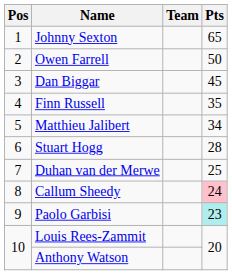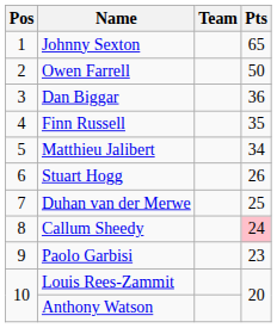 <table class="wikitable" style="text-align:center">
 <tr>
 <th>Pos</th>
 <th>Name</th>
 <th>Team</th>
 <th>Pts</th>
 </tr>
 <tr>
 <td>1</td>
 <td align="left"><a href='#'>Johnny Sexton</a></td>
 <td align="left"></td>
 <td>65</td>
 </tr>
 <tr>
 <td>2</td>
 <td align="left"><a href='#'>Owen Farrell</a></td>
 <td align="left"></td>
 <td>50</td>
 </tr>
 <tr>
 <td>3</td>
 <td align="left"><a href='#'>Dan Biggar</a></td>
 <td align="left"></td>
-<td>45</td>
+<td>36</td>
 </tr>
 <tr>
 <td>4</td>
 <td align="left"><a href='#'>Finn Russell</a></td>
 <td align="left"></td>
 <td>35</td>
 </tr>
 <tr>
 <td>5</td>
 <td align="left"><a href='#'>Matthieu Jalibert</a></td>
 <td align="left"></td>
 <td>34</td>
 </tr>
 <tr>
 <td>6</td>
 <td align="left"><a href='#'>Stuart Hogg</a></td>
 <td align="left"></td>
-<td>28</td>
+<td>26</td>
 </tr>
 <tr>
 <td>7</td>
 <td align="left"><a href='#'>Duhan van der Merwe</a></td>
 <td align="left"></td>
 <td>25</td>
 </tr>
 <tr>
 <td>8</td>
 <td align="left"><a href='#'>Callum Sheedy</a></td>
 <td align="left"></td>
 <td style="background: pink;">24</td>
 </tr>
 <tr>
 <td>9</td>
 <td align="left"><a href='#'>Paolo Garbisi</a></td>
 <td align="left"></td>
-<td style="background: paleturquoise;">23</td>
+<td>23</td>
 </tr>
 <tr>
 <td rowspan=2>10</td>
 <td align="left"><a href='#'>Louis Rees-Zammit</a></td>
 <td align="left"></td>
 <td rowspan=2>20</td>
 </tr>
 <tr>
 <td align="left"><a href='#'>Anthony Watson</a></td>
 <td align="left"></td>
 </tr>
 </table>
